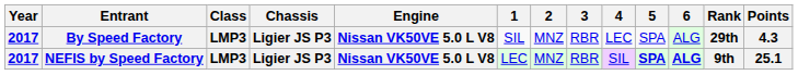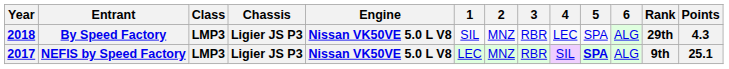 <table class="wikitable" style="text-align:center; font-size:90%">
 <tr>
 <th>Year</th>
 <th>Entrant</th>
 <th>Class</th>
 <th>Chassis</th>
 <th>Engine</th>
 <th>1</th>
 <th>2</th>
 <th>3</th>
 <th>4</th>
 <th>5</th>
 <th>6</th>
 <th>Rank</th>
 <th>Points</th>
 </tr>
 <tr>
-<th><a href='#'>2017</a></th>
+<th><a href='#'>2018</a></th>
 <th><a href='#'>By Speed Factory</a></th>
 <th>LMP3</th>
 <th>Ligier JS P3</th>
 <th><a href='#'>Nissan VK50VE</a> 5.0 L V8</th>
 <td style="background:#;"><a href='#'>SIL</a><br></td>
 <td style="background:#;"><a href='#'>MNZ</a><br></td>
 <td style="background:#;"><a href='#'>RBR</a><br></td>
 <td style="background:#;"><a href='#'>LEC</a><br></td>
 <td style="background:#;"><a href='#'>SPA</a><br></td>
 <td style="background:#DFFFDF;"><a href='#'>ALG</a><br></td>
 <th style="background:#;">29th</th>
 <th style="background:#;">4.3</th>
 </tr>
 <tr>
 <th><a href='#'>2017</a></th>
 <th><a href='#'>NEFIS by Speed Factory</a></th>
 <th>LMP3</th>
 <th>Ligier JS P3</th>
 <th><a href='#'>Nissan VK50VE</a> 5.0 L V8</th>
 <td style="background:#DFFFDF;"><a href='#'>LEC</a><br></td>
 <td style="background:#DFFFDF;"><a href='#'>MNZ</a><br></td>
 <td style="background:#DFFFDF;"><a href='#'>RBR</a><br></td>
 <td style="background:#EFCFFF;"><a href='#'>SIL</a><br></td>
 <td style="background:#DFFFDF;"><strong><a href='#'>SPA</a><br></strong></td>
-<td style="background:#DFFFDF;"><strong><a href='#'>ALG</a><br></strong></td>
+<td style="background:#DFFFDF;"><a href='#'>ALG</a><br></td>
 <th>9th</th>
 <th>25.1</th>
 </tr>
 </table>
